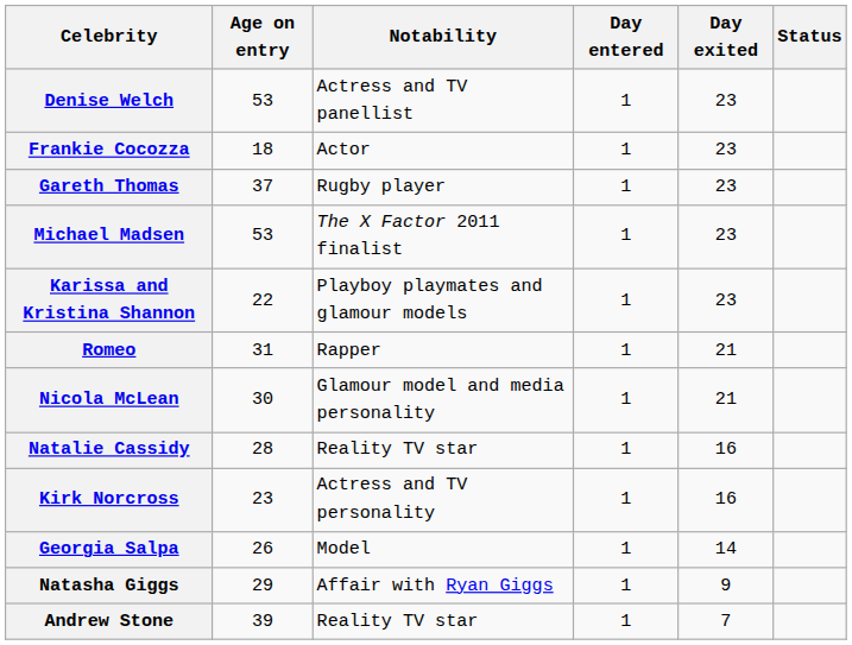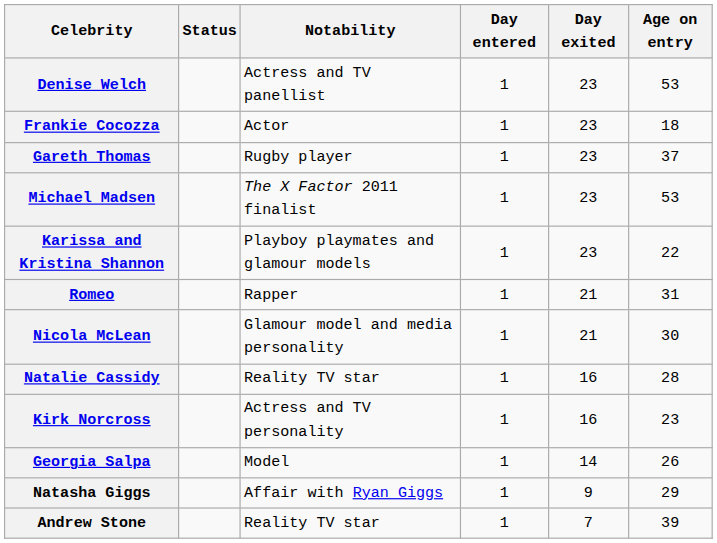 <table class="wikitable sortable" style="text-align:left; line-height:20px; width:auto;">
 <tr>
 <th scope="col">Celebrity</th>
-<th scope="col">Age on entry</th>
+<th scope="col">Status</th>
 <th scope="col">Notability</th>
 <th scope="col">Day entered</th>
 <th scope="col">Day exited</th>
-<th scope="col">Status</th>
+<th scope="col">Age on entry</th>
 </tr>
 <tr>
 <th scope="row"><a href='#'>Denise Welch</a></th>
-<td align="center">53</td>
+<td></td>
 <td>Actress and TV panellist</td>
 <td align="center">1</td>
 <td align="center">23</td>
-<td></td>
+<td align="center">53</td>
 </tr>
 <tr>
 <th scope="row"><a href='#'>Frankie Cocozza</a></th>
-<td align="center">18</td>
+<td></td>
 <td>Actor</td>
 <td align="center">1</td>
 <td align="center">23</td>
-<td></td>
+<td align="center">18</td>
 </tr>
 <tr>
 <th scope="row"><a href='#'>Gareth Thomas</a></th>
-<td align="center">37</td>
+<td></td>
 <td>Rugby player</td>
 <td align="center">1</td>
 <td align="center">23</td>
-<td></td>
+<td align="center">37</td>
 </tr>
 <tr>
 <th scope="row"><a href='#'>Michael Madsen</a></th>
-<td align="center">53</td>
+<td></td>
 <td><em>The X Factor</em> 2011 finalist</td>
 <td align="center">1</td>
 <td align="center">23</td>
-<td></td>
+<td align="center">53</td>
 </tr>
 <tr>
 <th scope="row"><a href='#'>Karissa and Kristina Shannon</a></th>
-<td align="center">22</td>
+<td></td>
 <td>Playboy playmates and glamour models</td>
 <td align="center">1</td>
 <td align="center">23</td>
-<td></td>
+<td align="center">22</td>
 </tr>
 <tr>
 <th scope="row"><a href='#'>Romeo</a></th>
-<td align="center">31</td>
+<td></td>
 <td>Rapper</td>
 <td align="center">1</td>
 <td align="center">21</td>
-<td></td>
+<td align="center">31</td>
 </tr>
 <tr>
 <th scope="row"><a href='#'>Nicola McLean</a></th>
-<td align="center">30</td>
+<td></td>
 <td>Glamour model and media personality</td>
 <td align="center">1</td>
 <td align="center">21</td>
-<td></td>
+<td align="center">30</td>
 </tr>
 <tr>
 <th scope="row"><a href='#'>Natalie Cassidy</a></th>
-<td align="center">28</td>
+<td></td>
 <td>Reality TV star</td>
 <td align="center">1</td>
 <td align="center">16</td>
-<td></td>
+<td align="center">28</td>
 </tr>
 <tr>
 <th scope="row"><a href='#'>Kirk Norcross</a></th>
-<td align="center">23</td>
+<td></td>
 <td>Actress and TV personality</td>
 <td align="center">1</td>
 <td align="center">16</td>
-<td></td>
+<td align="center">23</td>
 </tr>
 <tr>
 <th scope="row"><a href='#'>Georgia Salpa</a></th>
-<td align="center">26</td>
+<td></td>
 <td>Model</td>
 <td align="center">1</td>
 <td align="center">14</td>
-<td></td>
+<td align="center">26</td>
 </tr>
 <tr>
 <th scope="row">Natasha Giggs</th>
-<td align="center">29</td>
+<td></td>
 <td>Affair with <a href='#'>Ryan Giggs</a></td>
 <td align="center">1</td>
 <td align="center">9</td>
-<td></td>
+<td align="center">29</td>
 </tr>
 <tr>
 <th scope="row">Andrew Stone</th>
-<td align="center">39</td>
+<td></td>
 <td>Reality TV star</td>
 <td align="center">1</td>
 <td align="center">7</td>
-<td></td>
+<td align="center">39</td>
 </tr>
 </table>
